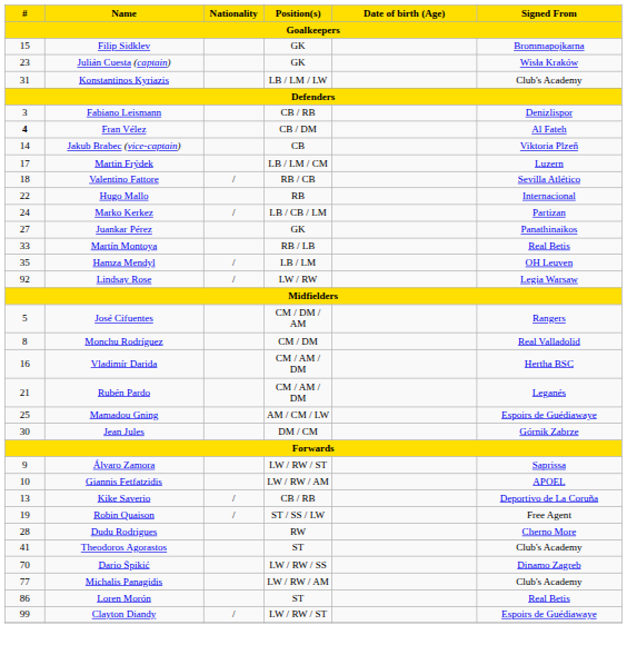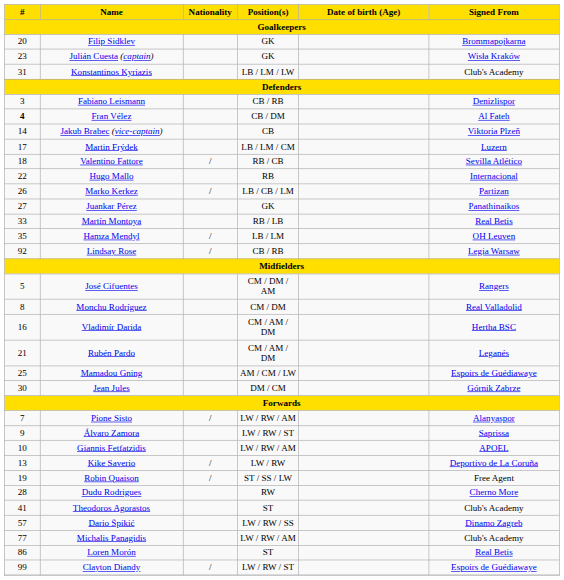 <table class="wikitable" style="text-align:center; font-size:90%;">
 <tr>
 <th style="background:#FFDF00; color:black; text-align:center;"; width=50>#</th>
 <th style="background:#FFDF00; color:black; text-align:center;"; width=220>Name</th>
 <th style="background:#FFDF00; color:black; text-align:center;"; width=80>Nationality</th>
 <th style="background:#FFDF00; color:black; text-align:center;"; width=90>Position(s)</th>
 <th style="background:#FFDF00; color:black; text-align:center;"; width=200>Date of birth (Age)</th>
 <th style="background:#FFDF00; color:black; text-align:center;"; width=200>Signed From</th>
 </tr>
 <tr>
 <th colspan="6" style="background:#FFDF00; color:black; text-align:center"><strong>Goalkeepers</strong></th>
 </tr>
 <tr>
-<td>15</td>
+<td>20</td>
 <td><a href='#'>Filip Sidklev</a></td>
 <td></td>
 <td>GK</td>
 <td></td>
 <td> <a href='#'>Brommapojkarna</a></td>
 </tr>
 <tr>
 <td>23</td>
 <td><a href='#'>Julián Cuesta</a> <em>(<a href='#'>captain</a>)</em></td>
 <td></td>
 <td>GK</td>
 <td></td>
 <td> <a href='#'>Wisła Kraków</a></td>
 </tr>
 <tr>
 <td>31</td>
 <td><a href='#'>Konstantinos Kyriazis</a></td>
 <td></td>
 <td>LB / LM / LW</td>
 <td></td>
 <td>Club's Academy</td>
 </tr>
 <tr>
 <th colspan="6" style="background:#FFDF00; color:black; text-align:center"><strong>Defenders</strong></th>
 </tr>
 <tr>
 <td>3</td>
 <td><a href='#'>Fabiano Leismann</a></td>
 <td></td>
 <td>CB / RB</td>
 <td></td>
 <td> <a href='#'>Denizlispor</a></td>
 </tr>
 <tr>
 <td><strong>4</strong></td>
 <td><a href='#'>Fran Vélez</a></td>
 <td></td>
 <td>CB / DM</td>
 <td></td>
 <td> <a href='#'>Al Fateh</a></td>
 </tr>
 <tr>
 <td>14</td>
 <td><a href='#'>Jakub Brabec</a> <em>(<a href='#'>vice-captain</a>)</em></td>
 <td></td>
 <td>CB</td>
 <td></td>
 <td> <a href='#'>Viktoria Plzeň</a></td>
 </tr>
 <tr>
 <td>17</td>
 <td><a href='#'>Martin Frýdek</a></td>
 <td></td>
 <td>LB / LM / CM</td>
 <td></td>
 <td> <a href='#'>Luzern</a></td>
 </tr>
 <tr>
 <td>18</td>
 <td><a href='#'>Valentino Fattore</a></td>
 <td> / </td>
 <td>RB / CB</td>
 <td></td>
 <td> <a href='#'>Sevilla Atlético</a></td>
 </tr>
 <tr>
 <td>22</td>
 <td><a href='#'>Hugo Mallo</a></td>
 <td></td>
 <td>RB</td>
 <td></td>
 <td> <a href='#'>Internacional</a></td>
 </tr>
 <tr>
-<td>24</td>
+<td>26</td>
 <td><a href='#'>Marko Kerkez</a></td>
 <td> / </td>
 <td>LB / CB / LM</td>
 <td></td>
 <td> <a href='#'>Partizan</a></td>
 </tr>
 <tr>
 <td>27</td>
 <td><a href='#'>Juankar Pérez</a></td>
 <td></td>
 <td>GK</td>
 <td></td>
 <td> <a href='#'>Panathinaikos</a></td>
 </tr>
 <tr>
 <td>33</td>
 <td><a href='#'>Martín Montoya</a></td>
 <td></td>
 <td>RB / LB</td>
 <td></td>
 <td> <a href='#'>Real Betis</a></td>
 </tr>
 <tr>
 <td>35</td>
 <td><a href='#'>Hamza Mendyl</a></td>
 <td> / </td>
 <td>LB / LM</td>
 <td></td>
 <td> <a href='#'>OH Leuven</a></td>
 </tr>
 <tr>
 <td>92</td>
 <td><a href='#'>Lindsay Rose</a></td>
 <td> / </td>
-<td>LW / RW</td>
+<td>CB / RB</td>
 <td></td>
 <td> <a href='#'>Legia Warsaw</a></td>
 </tr>
 <tr>
 <th colspan="6" style="background:#FFDF00; color:black; text-align:center"><strong>Midfielders</strong></th>
 </tr>
 <tr>
 <td>5</td>
 <td><a href='#'>José Cifuentes</a></td>
 <td></td>
 <td>CM / DM / AM</td>
 <td></td>
 <td> <a href='#'>Rangers</a></td>
 </tr>
 <tr>
 <td>8</td>
 <td><a href='#'>Monchu Rodríguez</a></td>
 <td></td>
 <td>CM / DM</td>
 <td></td>
 <td> <a href='#'>Real Valladolid</a></td>
 </tr>
 <tr>
 <td>16</td>
 <td><a href='#'>Vladimír Darida</a></td>
 <td></td>
 <td>CM / AM / DM</td>
 <td></td>
 <td> <a href='#'>Hertha BSC</a></td>
 </tr>
 <tr>
 <td>21</td>
 <td><a href='#'>Rubén Pardo</a></td>
 <td></td>
 <td>CM / AM / DM</td>
 <td></td>
 <td> <a href='#'>Leganés</a></td>
 </tr>
 <tr>
 <td>25</td>
 <td><a href='#'>Mamadou Gning</a></td>
 <td></td>
 <td>AM / CM / LW</td>
 <td></td>
 <td> <a href='#'>Espoirs de Guédiawaye</a></td>
 </tr>
 <tr>
 <td>30</td>
 <td><a href='#'>Jean Jules</a></td>
 <td></td>
 <td>DM / CM</td>
 <td></td>
 <td> <a href='#'>Górnik Zabrze</a></td>
 </tr>
 <tr>
 <th colspan="6" style="background:#FFDF00; color:black; text-align:center"><strong>Forwards</strong></th>
 </tr>
 <tr>
+<td>7</td>
+<td><a href='#'>Pione Sisto</a></td>
+<td> / </td>
+<td>LW / RW / AM</td>
+<td></td>
+<td> <a href='#'>Alanyaspor</a></td>
+</tr>
+<tr>
 <td>9</td>
 <td><a href='#'>Álvaro Zamora</a></td>
 <td></td>
 <td>LW / RW / ST</td>
 <td></td>
 <td> <a href='#'>Saprissa</a></td>
 </tr>
 <tr>
 <td>10</td>
 <td><a href='#'>Giannis Fetfatzidis</a></td>
 <td></td>
 <td>LW / RW / AM</td>
 <td></td>
 <td> <a href='#'>APOEL</a></td>
 </tr>
 <tr>
 <td>13</td>
 <td><a href='#'>Kike Saverio</a></td>
 <td> / </td>
-<td>CB / RB</td>
+<td>LW / RW</td>
 <td></td>
 <td> <a href='#'>Deportivo de La Coruña</a></td>
 </tr>
 <tr>
 <td>19</td>
 <td><a href='#'>Robin Quaison</a></td>
 <td> / </td>
 <td>ST / SS / LW</td>
 <td></td>
 <td>Free Agent</td>
 </tr>
 <tr>
 <td>28</td>
 <td><a href='#'>Dudu Rodrigues</a></td>
 <td></td>
 <td>RW</td>
 <td></td>
 <td> <a href='#'>Cherno More</a></td>
 </tr>
 <tr>
 <td>41</td>
 <td><a href='#'>Theodoros Agorastos</a></td>
 <td></td>
 <td>ST</td>
 <td></td>
 <td>Club's Academy</td>
 </tr>
 <tr>
-<td>70</td>
+<td>57</td>
 <td><a href='#'>Dario Špikić</a></td>
 <td></td>
 <td>LW / RW / SS</td>
 <td></td>
 <td> <a href='#'>Dinamo Zagreb</a></td>
 </tr>
 <tr>
 <td>77</td>
 <td><a href='#'>Michalis Panagidis</a></td>
 <td></td>
 <td>LW / RW / AM</td>
 <td></td>
 <td>Club's Academy</td>
 </tr>
 <tr>
 <td>86</td>
 <td><a href='#'>Loren Morón</a></td>
 <td></td>
 <td>ST</td>
 <td></td>
 <td> <a href='#'>Real Betis</a></td>
 </tr>
 <tr>
 <td>99</td>
 <td><a href='#'>Clayton Diandy</a></td>
 <td> / </td>
 <td>LW / RW / ST</td>
 <td></td>
 <td> <a href='#'>Espoirs de Guédiawaye</a></td>
 </tr>
 <tr>
 </tr>
 </table>
